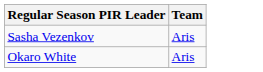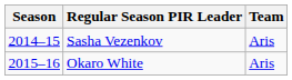 <table class="wikitable"  style="text-align:left;">
 <tr>
+<th>Season</th>
 <th>Regular Season PIR Leader</th>
 <th>Team</th>
 </tr>
 <tr>
+<td><a href='#'>2014–15</a></td>
 <td style="text-align:left"> <a href='#'>Sasha Vezenkov</a></td>
 <td><a href='#'>Aris</a></td>
 </tr>
 <tr>
+<td><a href='#'>2015–16</a></td>
 <td style="text-align:left"> <a href='#'>Okaro White</a></td>
 <td><a href='#'>Aris</a></td>
 </tr>
 </table>
